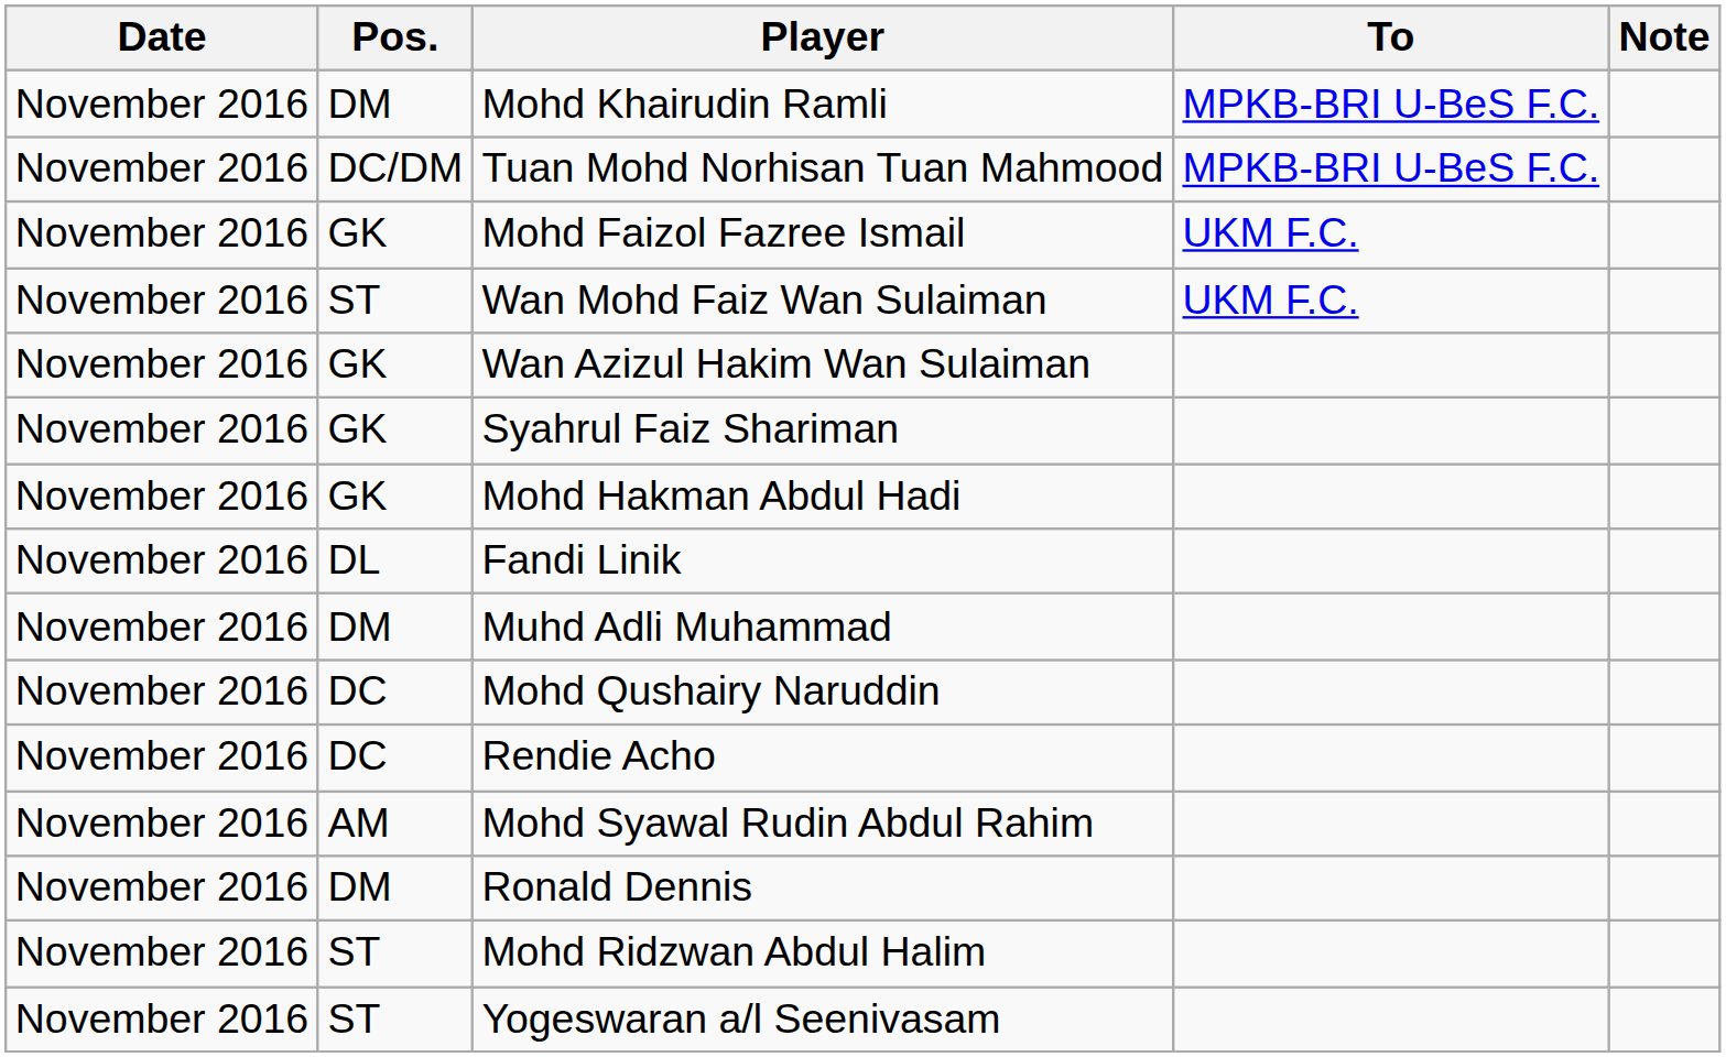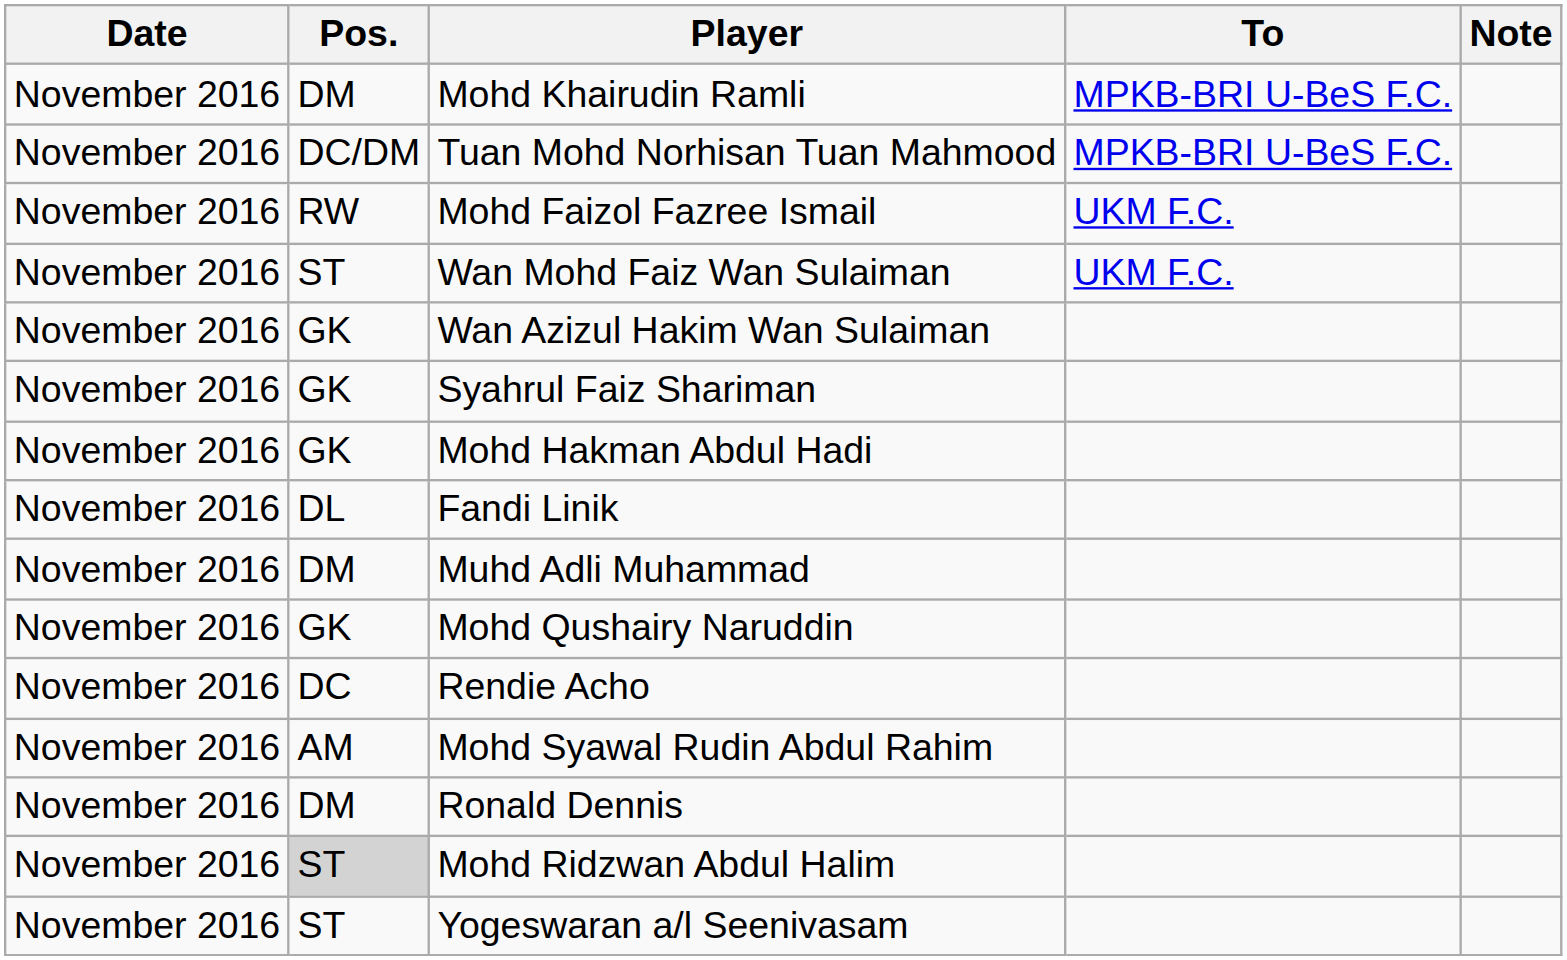 <table class="wikitable sortable">
 <tr>
 <th>Date</th>
 <th>Pos.</th>
 <th>Player</th>
 <th>To</th>
 <th>Note</th>
 </tr>
 <tr>
 <td>November 2016</td>
 <td>DM</td>
 <td> Mohd Khairudin Ramli</td>
 <td> <a href='#'>MPKB-BRI U-BeS F.C.</a></td>
 <td></td>
 </tr>
 <tr>
 <td>November 2016</td>
 <td>DC/DM</td>
 <td> Tuan Mohd Norhisan Tuan Mahmood</td>
 <td> <a href='#'>MPKB-BRI U-BeS F.C.</a></td>
 <td></td>
 </tr>
 <tr>
 <td>November 2016</td>
-<td>GK</td>
+<td>RW</td>
 <td> Mohd Faizol Fazree Ismail</td>
 <td> <a href='#'>UKM F.C.</a></td>
 <td></td>
 </tr>
 <tr>
 <td>November 2016</td>
 <td>ST</td>
 <td> Wan Mohd Faiz Wan Sulaiman</td>
 <td> <a href='#'>UKM F.C.</a></td>
 <td></td>
 </tr>
 <tr>
 <td>November 2016</td>
 <td>GK</td>
 <td> Wan Azizul Hakim Wan Sulaiman</td>
 <td></td>
 <td></td>
 </tr>
 <tr>
 <td>November 2016</td>
 <td>GK</td>
 <td> Syahrul Faiz Shariman</td>
 <td></td>
 <td></td>
 </tr>
 <tr>
 <td>November 2016</td>
 <td>GK</td>
 <td> Mohd Hakman Abdul Hadi</td>
 <td></td>
 <td></td>
 </tr>
 <tr>
 <td>November 2016</td>
 <td>DL</td>
 <td> Fandi Linik</td>
 <td></td>
 <td></td>
 </tr>
 <tr>
 <td>November 2016</td>
 <td>DM</td>
 <td> Muhd Adli Muhammad</td>
 <td></td>
 <td></td>
 </tr>
 <tr>
 <td>November 2016</td>
-<td>DC</td>
+<td>GK</td>
 <td> Mohd Qushairy Naruddin</td>
 <td></td>
 <td></td>
 </tr>
 <tr>
 <td>November 2016</td>
 <td>DC</td>
 <td> Rendie Acho</td>
 <td></td>
 <td></td>
 </tr>
 <tr>
 <td>November 2016</td>
 <td>AM</td>
 <td> Mohd Syawal Rudin Abdul Rahim</td>
 <td></td>
 <td></td>
 </tr>
 <tr>
 <td>November 2016</td>
 <td>DM</td>
 <td> Ronald Dennis</td>
 <td></td>
 <td></td>
 </tr>
 <tr>
 <td>November 2016</td>
-<td>ST</td>
+<td style="background: lightgrey;">ST</td>
 <td> Mohd Ridzwan Abdul Halim</td>
 <td></td>
 <td></td>
 </tr>
 <tr>
 <td>November 2016</td>
 <td>ST</td>
 <td> Yogeswaran a/l Seenivasam</td>
 <td></td>
 <td></td>
 </tr>
 </table>
